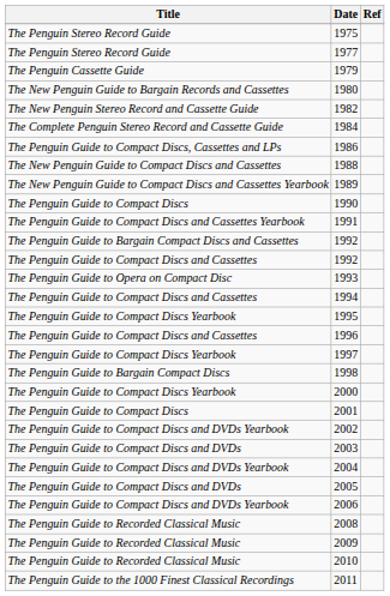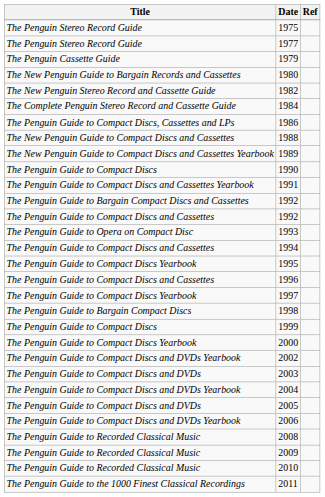 <table class="wikitable plainrowheaders" style="text-align: left; margin-right: 0;">
 <tr>
 <th scope="col">Title</th>
 <th scope="col">Date</th>
 <th scope="col">Ref</th>
 </tr>
 <tr>
 </tr>
 <tr>
 <td><em>The Penguin Stereo Record Guide</em></td>
 <td>1975</td>
 <td></td>
 </tr>
 <tr>
 <td><em>The Penguin Stereo Record Guide</em></td>
 <td>1977</td>
 <td></td>
 </tr>
 <tr>
 <td><em>The Penguin Cassette Guide</em></td>
 <td>1979</td>
 <td></td>
 </tr>
 <tr>
 <td><em>The New Penguin Guide to Bargain Records and Cassettes</em></td>
 <td>1980</td>
 <td></td>
 </tr>
 <tr>
 <td><em>The New Penguin Stereo Record and Cassette Guide</em></td>
 <td>1982</td>
 <td></td>
 </tr>
 <tr>
 <td><em>The Complete Penguin Stereo Record and Cassette Guide</em></td>
 <td>1984</td>
 <td></td>
 </tr>
 <tr>
 <td><em>The Penguin Guide to Compact Discs, Cassettes and LPs</em></td>
 <td>1986</td>
 <td></td>
 </tr>
 <tr>
 <td><em>The New Penguin Guide to Compact Discs and Cassettes</em></td>
 <td>1988</td>
 <td></td>
 </tr>
 <tr>
 <td><em>The New Penguin Guide to Compact Discs and Cassettes Yearbook</em></td>
 <td>1989</td>
 <td></td>
 </tr>
 <tr>
 <td><em>The Penguin Guide to Compact Discs</em></td>
 <td>1990</td>
 <td></td>
 </tr>
 <tr>
 <td><em>The Penguin Guide to Compact Discs and Cassettes Yearbook</em></td>
 <td>1991</td>
 <td></td>
 </tr>
 <tr>
 <td><em>The Penguin Guide to Bargain Compact Discs and Cassettes</em></td>
 <td>1992</td>
 <td></td>
 </tr>
 <tr>
 <td><em>The Penguin Guide to Compact Discs and Cassettes</em></td>
 <td>1992</td>
 <td></td>
 </tr>
 <tr>
 <td><em>The Penguin Guide to Opera on Compact Disc</em></td>
 <td>1993</td>
 <td></td>
 </tr>
 <tr>
 <td><em>The Penguin Guide to Compact Discs and Cassettes</em></td>
 <td>1994</td>
 <td></td>
 </tr>
 <tr>
 <td><em>The Penguin Guide to Compact Discs Yearbook</em></td>
 <td>1995</td>
 <td></td>
 </tr>
 <tr>
 <td><em>The Penguin Guide to Compact Discs and Cassettes</em></td>
 <td>1996</td>
 <td></td>
 </tr>
 <tr>
 <td><em>The Penguin Guide to Compact Discs Yearbook</em></td>
 <td>1997</td>
 <td></td>
 </tr>
 <tr>
 <td><em>The Penguin Guide to Bargain Compact Discs</em></td>
 <td>1998</td>
 <td></td>
 </tr>
 <tr>
-<td><em>The Penguin Guide to Compact Discs Yearbook</em></td>
-<td>2000</td>
+<td><em>The Penguin Guide to Compact Discs</em></td>
+<td>1999</td>
 <td></td>
 </tr>
 <tr>
-<td><em>The Penguin Guide to Compact Discs</em></td>
-<td>2001</td>
+<td><em>The Penguin Guide to Compact Discs Yearbook</em></td>
+<td>2000</td>
 <td></td>
 </tr>
 <tr>
 <td><em>The Penguin Guide to Compact Discs and DVDs Yearbook</em></td>
 <td>2002</td>
 <td></td>
 </tr>
 <tr>
 <td><em>The Penguin Guide to Compact Discs and DVDs</em></td>
 <td>2003</td>
 <td></td>
 </tr>
 <tr>
 <td><em>The Penguin Guide to Compact Discs and DVDs Yearbook</em></td>
 <td>2004</td>
 <td></td>
 </tr>
 <tr>
 <td><em>The Penguin Guide to Compact Discs and DVDs</em></td>
 <td>2005</td>
 <td></td>
 </tr>
 <tr>
 <td><em>The Penguin Guide to Compact Discs and DVDs Yearbook</em></td>
 <td>2006</td>
 <td></td>
 </tr>
 <tr>
 <td><em>The Penguin Guide to Recorded Classical Music</em></td>
 <td>2008</td>
 <td></td>
 </tr>
 <tr>
 <td><em>The Penguin Guide to Recorded Classical Music</em></td>
 <td>2009</td>
 <td></td>
 </tr>
 <tr>
 <td><em>The Penguin Guide to Recorded Classical Music</em></td>
 <td>2010</td>
 <td></td>
 </tr>
 <tr>
 <td><em>The Penguin Guide to the 1000 Finest Classical Recordings</em></td>
 <td>2011</td>
 <td></td>
 </tr>
 </table>
